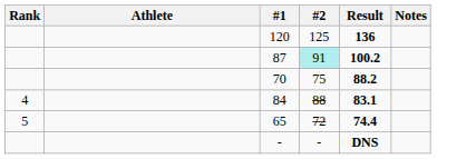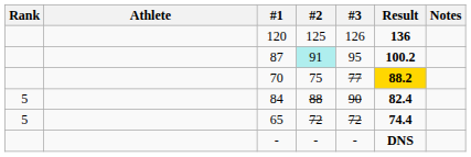 <table class = "wikitable" style="text-align:center;">
 <tr>
 <th width=40>Rank</th>
 <th width=250>Athlete</th>
 <th width=40>#1</th>
 <th width=40>#2</th>
+<th width=40>#3</th>
 <th width=55>Result</th>
 <th width=40>Notes</th>
 </tr>
 <tr>
 <td></td>
 <td align=left></td>
 <td>120</td>
 <td>125</td>
+<td>126</td>
 <td><strong>136</strong></td>
 <td></td>
 </tr>
 <tr>
 <td></td>
 <td align=left></td>
 <td>87</td>
 <td style="background: paleturquoise;">91</td>
+<td>95</td>
 <td><strong>100.2</strong></td>
 <td></td>
 </tr>
 <tr>
 <td></td>
 <td align=left></td>
 <td>70</td>
 <td>75</td>
-<td><strong>88.2</strong></td>
+<td><s>77</s></td>
+<td style="background: gold;"><strong>88.2</strong></td>
 <td></td>
 </tr>
 <tr>
-<td>4</td>
+<td>5</td>
 <td align=left></td>
 <td>84</td>
 <td><s>88</s></td>
-<td><strong>83.1</strong></td>
+<td><s>90</s></td>
+<td><strong>82.4</strong></td>
 <td></td>
 </tr>
 <tr>
 <td>5</td>
 <td align=left></td>
 <td>65</td>
+<td><s>72</s></td>
 <td><s>72</s></td>
 <td><strong>74.4</strong></td>
 <td></td>
 </tr>
 <tr>
 <td></td>
 <td align=left></td>
 <td>-</td>
 <td>-</td>
+<td>-</td>
 <td><strong>DNS</strong></td>
 <td></td>
 </tr>
 </table>
